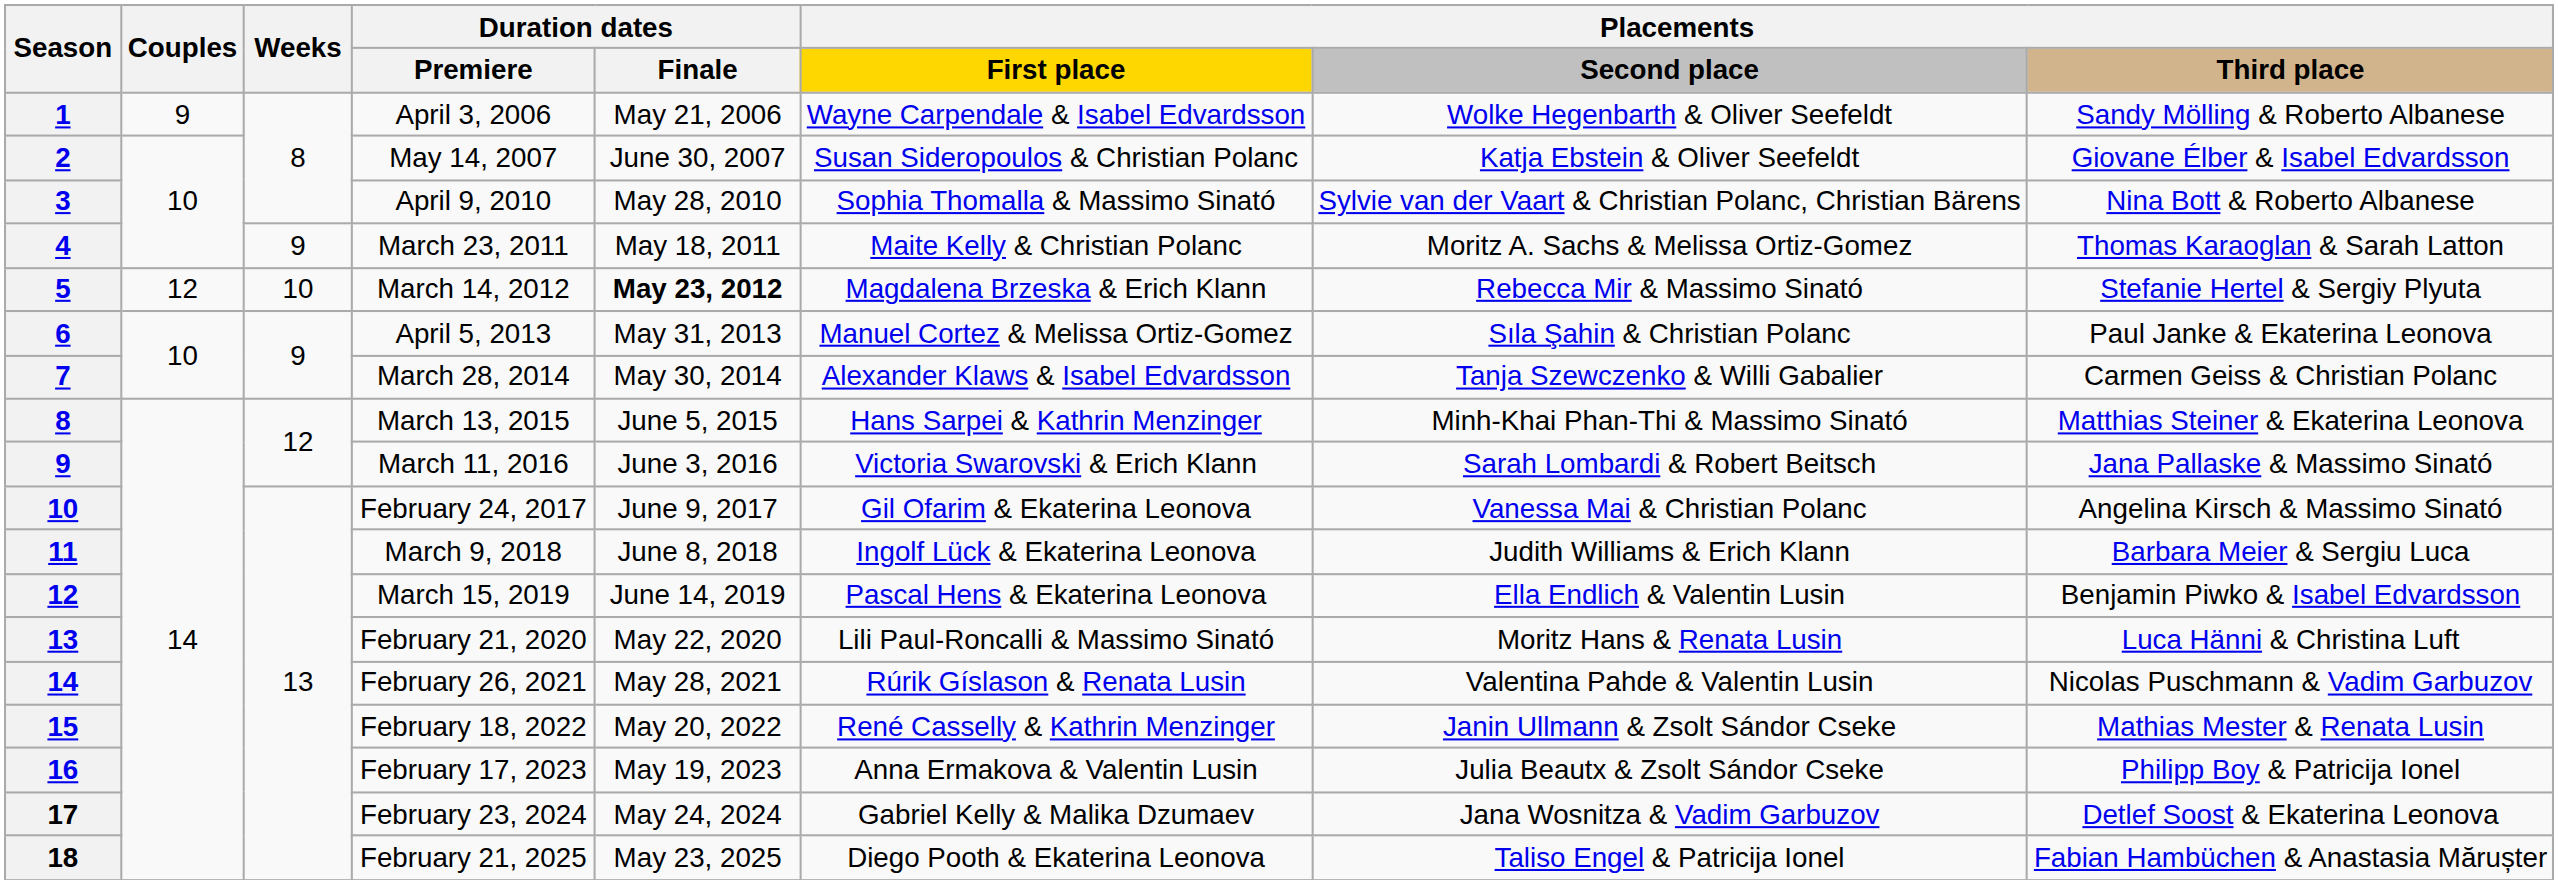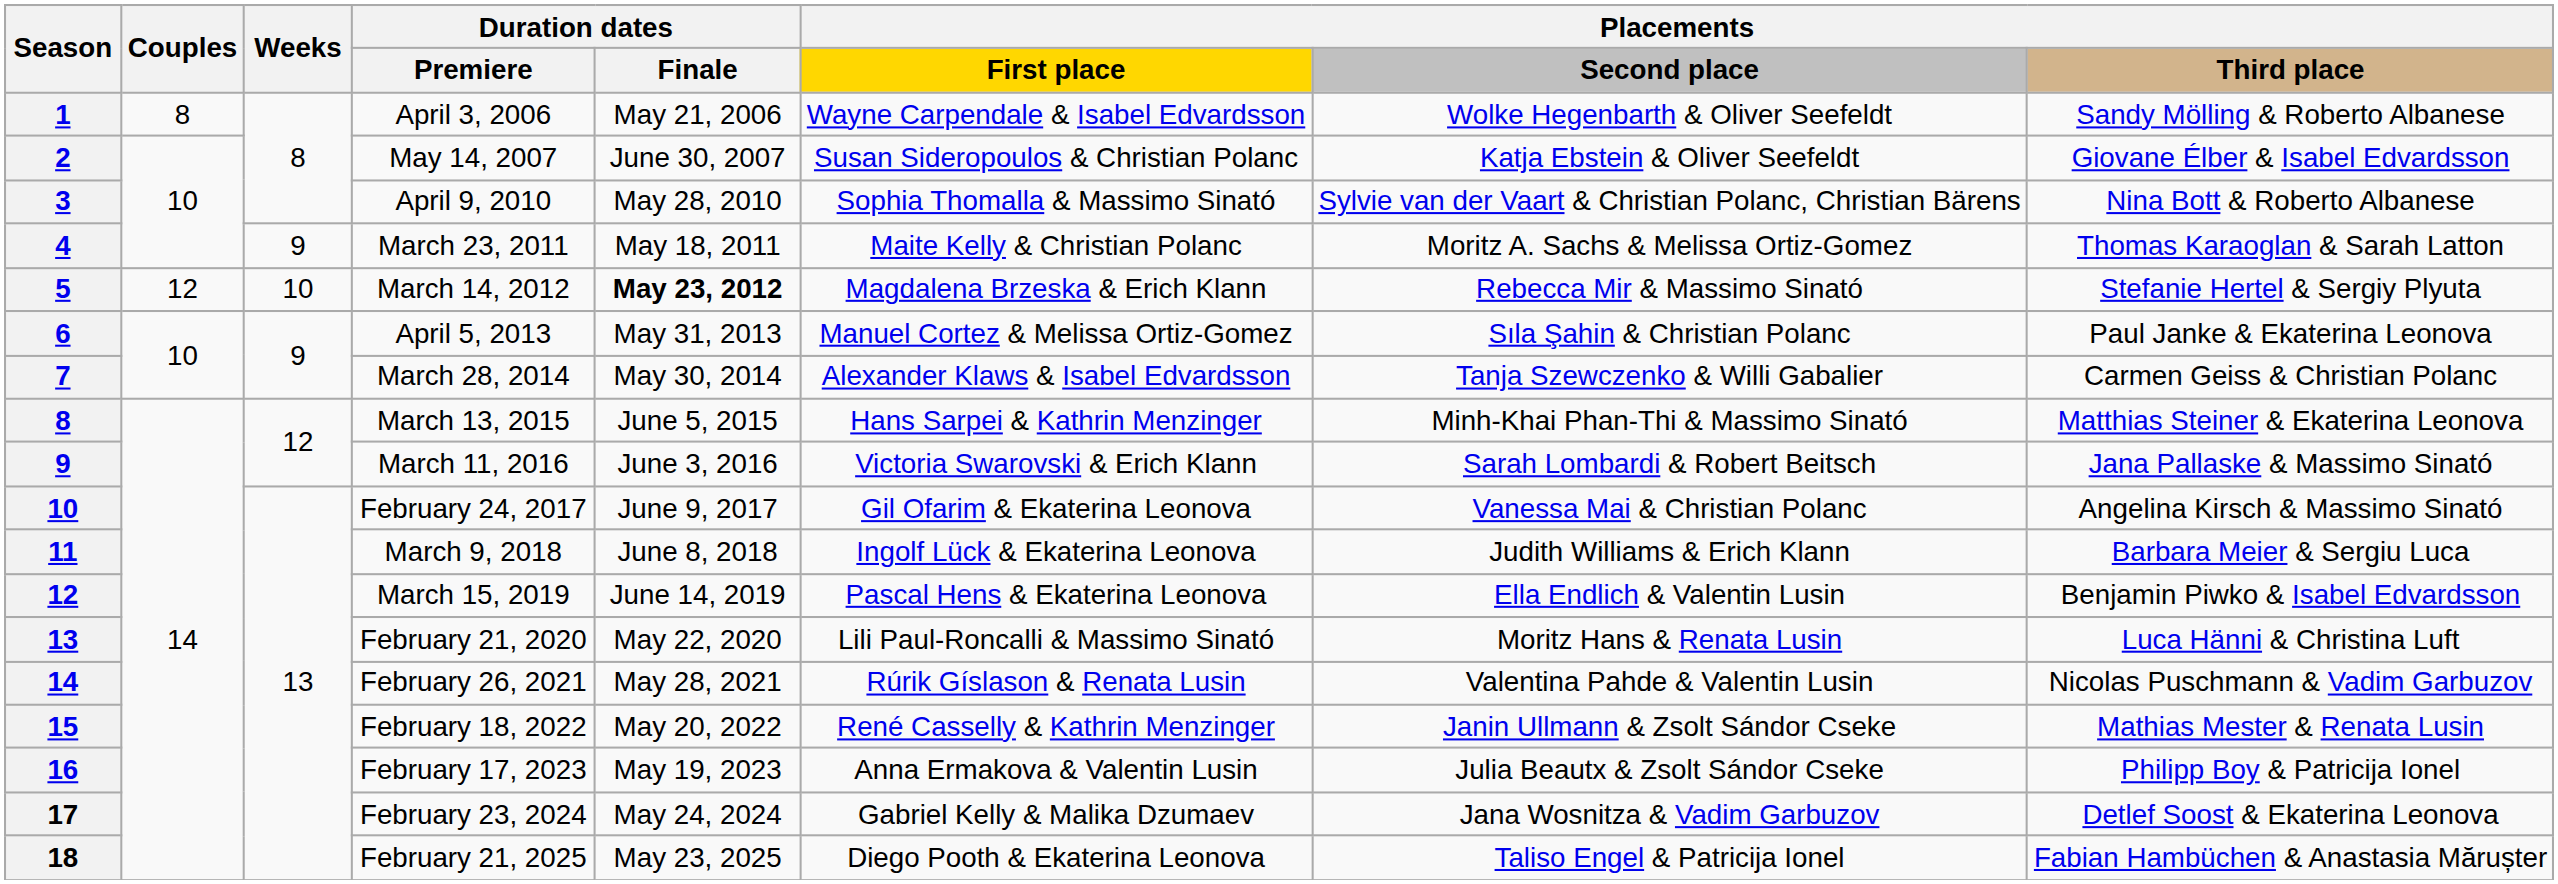 <table class="wikitable sortable" style="text-align:center; white-space:nowrap; font-size:85%" size:100%>
 <tr>
 <th style="width:5%;" rowspan="2">Season</th>
 <th style="width:5%;" rowspan="2">Couples</th>
 <th style="width:5%;" rowspan="2">Weeks</th>
 <th style="width:20%;" colspan="2">Duration dates</th>
 <th style="width:45%;" colspan="3">Placements</th>
 </tr>
 <tr>
 <th style="width:10%;">Premiere</th>
 <th style="width:10%;">Finale</th>
 <th style="width:15%; background:gold;">First place</th>
 <th style="width:15%; background:silver;">Second place</th>
 <th style="width:15%; background:tan;">Third place</th>
 </tr>
 <tr>
 <th><a href='#'>1</a></th>
-<td>9</td>
+<td>8</td>
 <td rowspan="3">8</td>
 <td>April 3, 2006</td>
 <td>May 21, 2006</td>
 <td><a href='#'>Wayne Carpendale</a> & <a href='#'>Isabel Edvardsson</a></td>
 <td><a href='#'>Wolke Hegenbarth</a> & Oliver Seefeldt</td>
 <td><a href='#'>Sandy Mölling</a> & Roberto Albanese</td>
 </tr>
 <tr>
 <th><a href='#'>2</a></th>
 <td rowspan="3">10</td>
 <td>May 14, 2007</td>
 <td>June 30, 2007</td>
 <td><a href='#'>Susan Sideropoulos</a> & Christian Polanc</td>
 <td><a href='#'>Katja Ebstein</a> & Oliver Seefeldt</td>
 <td><a href='#'>Giovane Élber</a> & <a href='#'>Isabel Edvardsson</a></td>
 </tr>
 <tr>
 <th><a href='#'>3</a></th>
 <td>April 9, 2010</td>
 <td>May 28, 2010</td>
 <td><a href='#'>Sophia Thomalla</a> & Massimo Sinató</td>
 <td><a href='#'>Sylvie van der Vaart</a> & Christian Polanc, Christian Bärens</td>
 <td><a href='#'>Nina Bott</a> & Roberto Albanese</td>
 </tr>
 <tr>
 <th><a href='#'>4</a></th>
 <td>9</td>
 <td>March 23, 2011</td>
 <td>May 18, 2011</td>
 <td><a href='#'>Maite Kelly</a> & Christian Polanc</td>
 <td>Moritz A. Sachs & Melissa Ortiz-Gomez</td>
 <td><a href='#'>Thomas Karaoglan</a> & Sarah Latton</td>
 </tr>
 <tr>
 <th><a href='#'>5</a></th>
 <td>12</td>
 <td>10</td>
 <td>March 14, 2012</td>
 <td><strong>May 23, 2012</strong></td>
 <td><a href='#'>Magdalena Brzeska</a> & Erich Klann</td>
 <td><a href='#'>Rebecca Mir</a> & Massimo Sinató</td>
 <td><a href='#'>Stefanie Hertel</a> & Sergiy Plyuta</td>
 </tr>
 <tr>
 <th><a href='#'>6</a></th>
 <td rowspan="2">10</td>
 <td rowspan="2">9</td>
 <td>April 5, 2013</td>
 <td>May 31, 2013</td>
 <td><a href='#'>Manuel Cortez</a> & Melissa Ortiz-Gomez</td>
 <td><a href='#'>Sıla Şahin</a> & Christian Polanc</td>
 <td>Paul Janke & Ekaterina Leonova</td>
 </tr>
 <tr>
 <th><a href='#'>7</a></th>
 <td>March 28, 2014</td>
 <td>May 30, 2014</td>
 <td><a href='#'>Alexander Klaws</a> & <a href='#'>Isabel Edvardsson</a></td>
 <td><a href='#'>Tanja Szewczenko</a> & Willi Gabalier</td>
 <td>Carmen Geiss & Christian Polanc</td>
 </tr>
 <tr>
 <th><a href='#'>8</a></th>
 <td rowspan="11">14</td>
 <td rowspan="2">12</td>
 <td>March 13, 2015</td>
 <td>June 5, 2015</td>
 <td><a href='#'>Hans Sarpei</a> & <a href='#'>Kathrin Menzinger</a></td>
 <td>Minh-Khai Phan-Thi & Massimo Sinató</td>
 <td><a href='#'>Matthias Steiner</a> & Ekaterina Leonova</td>
 </tr>
 <tr>
 <th><a href='#'>9</a></th>
 <td>March 11, 2016</td>
 <td>June 3, 2016</td>
 <td><a href='#'>Victoria Swarovski</a> & Erich Klann</td>
 <td><a href='#'>Sarah Lombardi</a> & Robert Beitsch</td>
 <td><a href='#'>Jana Pallaske</a> & Massimo Sinató</td>
 </tr>
 <tr>
 <th><a href='#'>10</a></th>
 <td rowspan="9">13</td>
 <td>February 24, 2017</td>
 <td>June 9, 2017</td>
 <td><a href='#'>Gil Ofarim</a> & Ekaterina Leonova</td>
 <td><a href='#'>Vanessa Mai</a> & Christian Polanc</td>
 <td>Angelina Kirsch & Massimo Sinató</td>
 </tr>
 <tr>
 <th><a href='#'>11</a></th>
 <td>March 9, 2018</td>
 <td>June 8, 2018</td>
 <td><a href='#'>Ingolf Lück</a> & Ekaterina Leonova</td>
 <td>Judith Williams & Erich Klann</td>
 <td><a href='#'>Barbara Meier</a> & Sergiu Luca</td>
 </tr>
 <tr>
 <th><a href='#'>12</a></th>
 <td>March 15, 2019</td>
 <td>June 14, 2019</td>
 <td><a href='#'>Pascal Hens</a> & Ekaterina Leonova</td>
 <td><a href='#'>Ella Endlich</a> & Valentin Lusin</td>
 <td>Benjamin Piwko & <a href='#'>Isabel Edvardsson</a></td>
 </tr>
 <tr>
 <th><a href='#'>13</a></th>
 <td>February 21, 2020</td>
 <td>May 22, 2020</td>
 <td>Lili Paul-Roncalli & Massimo Sinató</td>
 <td>Moritz Hans & <a href='#'>Renata Lusin</a></td>
 <td><a href='#'>Luca Hänni</a> & Christina Luft</td>
 </tr>
 <tr>
 <th><a href='#'>14</a></th>
 <td>February 26, 2021</td>
 <td>May 28, 2021</td>
 <td><a href='#'>Rúrik Gíslason</a> & <a href='#'>Renata Lusin</a></td>
 <td>Valentina Pahde & Valentin Lusin</td>
 <td>Nicolas Puschmann & <a href='#'>Vadim Garbuzov</a></td>
 </tr>
 <tr>
 <th><a href='#'>15</a></th>
 <td>February 18, 2022</td>
 <td>May 20, 2022</td>
 <td><a href='#'>René Casselly</a> & <a href='#'>Kathrin Menzinger</a></td>
 <td><a href='#'>Janin Ullmann</a> & Zsolt Sándor Cseke</td>
 <td><a href='#'>Mathias Mester</a> & <a href='#'>Renata Lusin</a></td>
 </tr>
 <tr>
 <th><a href='#'>16</a></th>
 <td>February 17, 2023</td>
 <td>May 19, 2023</td>
 <td>Anna Ermakova & Valentin Lusin</td>
 <td>Julia Beautx & Zsolt Sándor Cseke</td>
 <td><a href='#'>Philipp Boy</a> & Patricija Ionel</td>
 </tr>
 <tr>
 <th>17</th>
 <td>February 23, 2024</td>
 <td>May 24, 2024</td>
 <td>Gabriel Kelly & Malika Dzumaev</td>
 <td>Jana Wosnitza & <a href='#'>Vadim Garbuzov</a></td>
 <td><a href='#'>Detlef Soost</a> & Ekaterina Leonova</td>
 </tr>
 <tr>
 <th>18</th>
 <td>February 21, 2025</td>
 <td>May 23, 2025</td>
 <td>Diego Pooth & Ekaterina Leonova</td>
 <td><a href='#'>Taliso Engel</a> & Patricija Ionel</td>
 <td><a href='#'>Fabian Hambüchen</a> & Anastasia Mărușter</td>
 </tr>
 </table>
